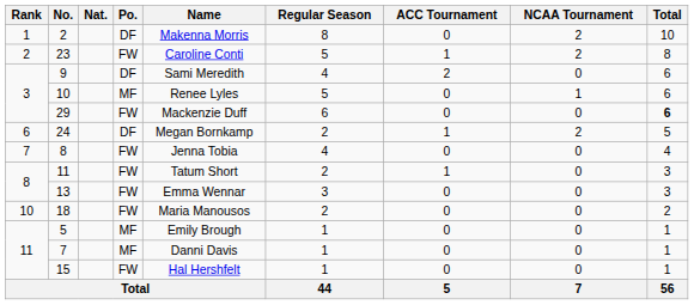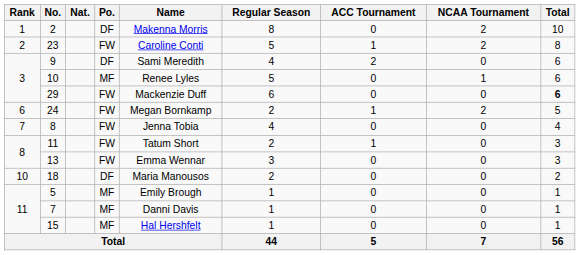 <table class="wikitable" style="text-align:center; font-size:95%; width:95%;">
 <tr>
 <th>Rank</th>
 <th>No.</th>
 <th>Nat.</th>
 <th>Po.</th>
 <th>Name</th>
 <th>Regular Season</th>
 <th>ACC Tournament</th>
 <th>NCAA Tournament</th>
 <th>Total</th>
 </tr>
 <tr>
 <td>1</td>
 <td>2</td>
 <td></td>
 <td>DF</td>
 <td><a href='#'>Makenna Morris</a></td>
 <td>8</td>
 <td>0</td>
 <td>2</td>
 <td>10</td>
 </tr>
 <tr>
 <td>2</td>
 <td>23</td>
 <td></td>
 <td>FW</td>
 <td><a href='#'>Caroline Conti</a></td>
 <td>5</td>
 <td>1</td>
 <td>2</td>
 <td>8</td>
 </tr>
 <tr>
 <td rowspan=3>3</td>
 <td>9</td>
 <td></td>
 <td>DF</td>
 <td>Sami Meredith</td>
 <td>4</td>
 <td>2</td>
 <td>0</td>
 <td>6</td>
 </tr>
 <tr>
 <td>10</td>
 <td></td>
 <td>MF</td>
 <td>Renee Lyles</td>
 <td>5</td>
 <td>0</td>
 <td>1</td>
 <td>6</td>
 </tr>
 <tr>
 <td>29</td>
 <td></td>
 <td>FW</td>
 <td>Mackenzie Duff</td>
 <td>6</td>
 <td>0</td>
 <td>0</td>
 <td><strong>6</strong></td>
 </tr>
 <tr>
 <td>6</td>
 <td>24</td>
 <td></td>
-<td>DF</td>
+<td>FW</td>
 <td>Megan Bornkamp</td>
 <td>2</td>
 <td>1</td>
 <td>2</td>
 <td>5</td>
 </tr>
 <tr>
 <td>7</td>
 <td>8</td>
 <td></td>
 <td>FW</td>
 <td>Jenna Tobia</td>
 <td>4</td>
 <td>0</td>
 <td>0</td>
 <td>4</td>
 </tr>
 <tr>
 <td rowspan=2>8</td>
 <td>11</td>
 <td></td>
 <td>FW</td>
 <td>Tatum Short</td>
 <td>2</td>
 <td>1</td>
 <td>0</td>
 <td>3</td>
 </tr>
 <tr>
 <td>13</td>
 <td></td>
 <td>FW</td>
 <td>Emma Wennar</td>
 <td>3</td>
 <td>0</td>
 <td>0</td>
 <td>3</td>
 </tr>
 <tr>
 <td>10</td>
 <td>18</td>
 <td></td>
-<td>FW</td>
+<td>DF</td>
 <td>Maria Manousos</td>
 <td>2</td>
 <td>0</td>
 <td>0</td>
 <td>2</td>
 </tr>
 <tr>
 <td rowspan=3>11</td>
 <td>5</td>
 <td></td>
 <td>MF</td>
 <td>Emily Brough</td>
 <td>1</td>
 <td>0</td>
 <td>0</td>
 <td>1</td>
 </tr>
 <tr>
 <td>7</td>
 <td></td>
 <td>MF</td>
 <td>Danni Davis</td>
 <td>1</td>
 <td>0</td>
 <td>0</td>
 <td>1</td>
 </tr>
 <tr>
 <td>15</td>
 <td></td>
-<td>FW</td>
+<td>MF</td>
 <td><a href='#'>Hal Hershfelt</a></td>
 <td>1</td>
 <td>0</td>
 <td>0</td>
 <td>1</td>
 </tr>
 <tr>
 <th colspan=5>Total</th>
 <th>44</th>
 <th>5</th>
 <th>7</th>
 <th>56</th>
 </tr>
 </table>
